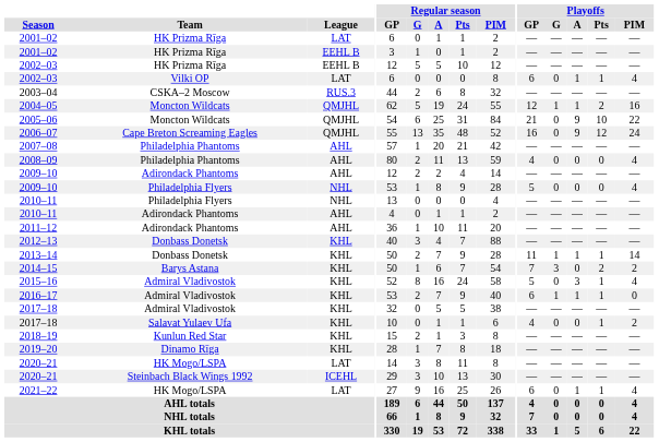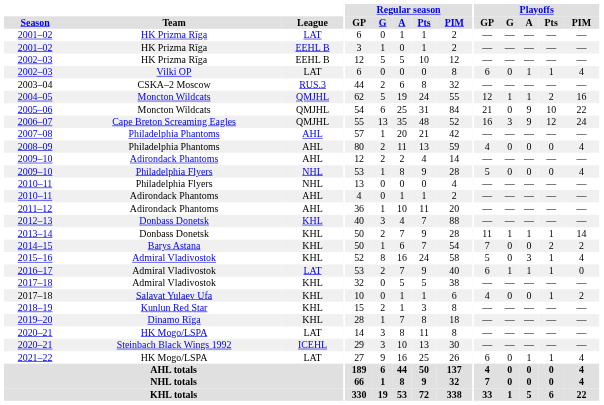 <table border="0" cellpadding="1" cellspacing="0" style="text-align:center; width:60em">
 <tr bgcolor="#e0e0e0">
 <th colspan="3" bgcolor="#ffffff"></th>
 <th rowspan="99" bgcolor="#ffffff"></th>
 <th colspan="5"><a href='#'>Regular season</a></th>
 <th rowspan="99" bgcolor="#ffffff"></th>
 <th colspan="5"><a href='#'>Playoffs</a></th>
 </tr>
 <tr bgcolor="#e0e0e0">
 <th><a href='#'>Season</a></th>
 <th>Team</th>
 <th>League</th>
 <th>GP</th>
 <th><a href='#'>G</a></th>
 <th><a href='#'>A</a></th>
 <th><a href='#'>Pts</a></th>
 <th><a href='#'>PIM</a></th>
 <th>GP</th>
 <th>G</th>
 <th>A</th>
 <th>Pts</th>
 <th>PIM</th>
 </tr>
 <tr>
 <td><a href='#'>2001–02</a></td>
 <td><a href='#'>HK Prizma Rīga</a></td>
 <td><a href='#'>LAT</a></td>
 <td>6</td>
 <td>0</td>
 <td>1</td>
 <td>1</td>
 <td>2</td>
 <td>—</td>
 <td>—</td>
 <td>—</td>
 <td>—</td>
 <td>—</td>
 </tr>
 <tr style="background: #f0f0f0;">
 <td><a href='#'>2001–02</a></td>
 <td>HK Prizma Rīga</td>
 <td><a href='#'>EEHL B</a></td>
 <td>3</td>
 <td>1</td>
 <td>0</td>
 <td>1</td>
 <td>2</td>
 <td>—</td>
 <td>—</td>
 <td>—</td>
 <td>—</td>
 <td>—</td>
 </tr>
 <tr>
 <td><a href='#'>2002–03</a></td>
 <td>HK Prizma Rīga</td>
 <td>EEHL B</td>
 <td>12</td>
 <td>5</td>
 <td>5</td>
 <td>10</td>
 <td>12</td>
 <td>—</td>
 <td>—</td>
 <td>—</td>
 <td>—</td>
 <td>—</td>
 </tr>
 <tr style="background: #f0f0f0;">
 <td><a href='#'>2002–03</a></td>
 <td><a href='#'>Vilki OP</a></td>
 <td>LAT</td>
 <td>6</td>
 <td>0</td>
 <td>0</td>
 <td>0</td>
 <td>8</td>
 <td>6</td>
 <td>0</td>
 <td>1</td>
 <td>1</td>
 <td>4</td>
 </tr>
 <tr>
 <td>2003–04</td>
 <td>CSKA–2 Moscow</td>
 <td><a href='#'>RUS.3</a></td>
 <td>44</td>
 <td>2</td>
 <td>6</td>
 <td>8</td>
 <td>32</td>
 <td>—</td>
 <td>—</td>
 <td>—</td>
 <td>—</td>
 <td>—</td>
 </tr>
 <tr style="background: #f0f0f0;">
 <td><a href='#'>2004–05</a></td>
 <td><a href='#'>Moncton Wildcats</a></td>
 <td><a href='#'>QMJHL</a></td>
 <td>62</td>
 <td>5</td>
 <td>19</td>
 <td>24</td>
 <td>55</td>
 <td>12</td>
 <td>1</td>
 <td>1</td>
 <td>2</td>
 <td>16</td>
 </tr>
 <tr>
 <td><a href='#'>2005–06</a></td>
 <td>Moncton Wildcats</td>
 <td>QMJHL</td>
 <td>54</td>
 <td>6</td>
 <td>25</td>
 <td>31</td>
 <td>84</td>
 <td>21</td>
 <td>0</td>
 <td>9</td>
 <td>10</td>
 <td>22</td>
 </tr>
 <tr style="background: #f0f0f0;">
 <td><a href='#'>2006–07</a></td>
 <td><a href='#'>Cape Breton Screaming Eagles</a></td>
 <td>QMJHL</td>
 <td>55</td>
 <td>13</td>
 <td>35</td>
 <td>48</td>
 <td>52</td>
 <td>16</td>
-<td>0</td>
+<td>3</td>
 <td>9</td>
 <td>12</td>
 <td>24</td>
 </tr>
 <tr>
 <td><a href='#'>2007–08</a></td>
 <td><a href='#'>Philadelphia Phantoms</a></td>
 <td><a href='#'>AHL</a></td>
 <td>57</td>
 <td>1</td>
 <td>20</td>
 <td>21</td>
 <td>42</td>
 <td>—</td>
 <td>—</td>
 <td>—</td>
 <td>—</td>
 <td>—</td>
 </tr>
 <tr style="background: #f0f0f0;">
 <td><a href='#'>2008–09</a></td>
 <td>Philadelphia Phantoms</td>
 <td>AHL</td>
 <td>80</td>
 <td>2</td>
 <td>11</td>
 <td>13</td>
 <td>59</td>
 <td>4</td>
 <td>0</td>
 <td>0</td>
 <td>0</td>
 <td>4</td>
 </tr>
 <tr>
 <td><a href='#'>2009–10</a></td>
 <td><a href='#'>Adirondack Phantoms</a></td>
 <td>AHL</td>
 <td>12</td>
 <td>2</td>
 <td>2</td>
 <td>4</td>
 <td>14</td>
 <td>—</td>
 <td>—</td>
 <td>—</td>
 <td>—</td>
 <td>—</td>
 </tr>
 <tr style="background: #f0f0f0;">
 <td><a href='#'>2009–10</a></td>
 <td><a href='#'>Philadelphia Flyers</a></td>
 <td><a href='#'>NHL</a></td>
 <td>53</td>
 <td>1</td>
 <td>8</td>
 <td>9</td>
 <td>28</td>
 <td>5</td>
 <td>0</td>
 <td>0</td>
 <td>0</td>
 <td>4</td>
 </tr>
 <tr>
 <td><a href='#'>2010–11</a></td>
 <td>Philadelphia Flyers</td>
 <td>NHL</td>
 <td>13</td>
 <td>0</td>
 <td>0</td>
 <td>0</td>
 <td>4</td>
 <td>—</td>
 <td>—</td>
 <td>—</td>
 <td>—</td>
 <td>—</td>
 </tr>
 <tr style="background: #f0f0f0;">
 <td><a href='#'>2010–11</a></td>
 <td>Adirondack Phantoms</td>
 <td>AHL</td>
 <td>4</td>
 <td>0</td>
 <td>1</td>
 <td>1</td>
 <td>2</td>
 <td>—</td>
 <td>—</td>
 <td>—</td>
 <td>—</td>
 <td>—</td>
 </tr>
 <tr>
 <td><a href='#'>2011–12</a></td>
 <td>Adirondack Phantoms</td>
 <td>AHL</td>
 <td>36</td>
 <td>1</td>
 <td>10</td>
 <td>11</td>
 <td>20</td>
 <td>—</td>
 <td>—</td>
 <td>—</td>
 <td>—</td>
 <td>—</td>
 </tr>
 <tr style="background: #f0f0f0;">
 <td><a href='#'>2012–13</a></td>
 <td><a href='#'>Donbass Donetsk</a></td>
 <td><a href='#'>KHL</a></td>
 <td>40</td>
 <td>3</td>
 <td>4</td>
 <td>7</td>
 <td>88</td>
 <td>—</td>
 <td>—</td>
 <td>—</td>
 <td>—</td>
 <td>—</td>
 </tr>
 <tr>
 <td><a href='#'>2013–14</a></td>
 <td>Donbass Donetsk</td>
 <td>KHL</td>
 <td>50</td>
 <td>2</td>
 <td>7</td>
 <td>9</td>
 <td>28</td>
 <td>11</td>
 <td>1</td>
 <td>1</td>
 <td>1</td>
 <td>14</td>
 </tr>
 <tr style="background: #f0f0f0;">
 <td><a href='#'>2014–15</a></td>
 <td><a href='#'>Barys Astana</a></td>
 <td>KHL</td>
 <td>50</td>
 <td>1</td>
 <td>6</td>
 <td>7</td>
 <td>54</td>
 <td>7</td>
-<td>3</td>
+<td>0</td>
 <td>0</td>
 <td>2</td>
 <td>2</td>
 </tr>
 <tr>
 <td><a href='#'>2015–16</a></td>
 <td><a href='#'>Admiral Vladivostok</a></td>
 <td>KHL</td>
 <td>52</td>
 <td>8</td>
 <td>16</td>
 <td>24</td>
 <td>58</td>
 <td>5</td>
 <td>0</td>
 <td>3</td>
 <td>1</td>
 <td>4</td>
 </tr>
 <tr style="background: #f0f0f0;">
 <td><a href='#'>2016–17</a></td>
 <td>Admiral Vladivostok</td>
-<td>KHL</td>
+<td><a href='#'>LAT</a></td>
 <td>53</td>
 <td>2</td>
 <td>7</td>
 <td>9</td>
 <td>40</td>
 <td>6</td>
 <td>1</td>
 <td>1</td>
 <td>1</td>
 <td>0</td>
 </tr>
 <tr>
 <td><a href='#'>2017–18</a></td>
 <td>Admiral Vladivostok</td>
 <td>KHL</td>
 <td>32</td>
 <td>0</td>
 <td>5</td>
 <td>5</td>
 <td>38</td>
 <td>—</td>
 <td>—</td>
 <td>—</td>
 <td>—</td>
 <td>—</td>
 </tr>
 <tr style="background: #f0f0f0;">
 <td>2017–18</td>
 <td><a href='#'>Salavat Yulaev Ufa</a></td>
 <td>KHL</td>
 <td>10</td>
 <td>0</td>
 <td>1</td>
 <td>1</td>
 <td>6</td>
 <td>4</td>
 <td>0</td>
 <td>0</td>
 <td>1</td>
 <td>2</td>
 </tr>
 <tr>
 <td><a href='#'>2018–19</a></td>
 <td><a href='#'>Kunlun Red Star</a></td>
 <td>KHL</td>
 <td>15</td>
 <td>2</td>
 <td>1</td>
 <td>3</td>
 <td>8</td>
 <td>—</td>
 <td>—</td>
 <td>—</td>
 <td>—</td>
 <td>—</td>
 </tr>
 <tr style="background: #f0f0f0;">
 <td><a href='#'>2019–20</a></td>
 <td><a href='#'>Dinamo Rīga</a></td>
 <td>KHL</td>
 <td>28</td>
 <td>1</td>
 <td>7</td>
 <td>8</td>
 <td>18</td>
 <td>—</td>
 <td>—</td>
 <td>—</td>
 <td>—</td>
 <td>—</td>
 </tr>
 <tr>
 <td><a href='#'>2020–21</a></td>
 <td><a href='#'>HK Mogo/LSPA</a></td>
 <td>LAT</td>
 <td>14</td>
 <td>3</td>
 <td>8</td>
 <td>11</td>
 <td>8</td>
 <td>—</td>
 <td>—</td>
 <td>—</td>
 <td>—</td>
 <td>—</td>
 </tr>
 <tr style="background: #f0f0f0;">
 <td><a href='#'>2020–21</a></td>
 <td><a href='#'>Steinbach Black Wings 1992</a></td>
 <td><a href='#'>ICEHL</a></td>
 <td>29</td>
 <td>3</td>
 <td>10</td>
 <td>13</td>
 <td>30</td>
 <td>—</td>
 <td>—</td>
 <td>—</td>
 <td>—</td>
 <td>—</td>
 </tr>
 <tr>
 <td><a href='#'>2021–22</a></td>
 <td>HK Mogo/LSPA</td>
 <td>LAT</td>
 <td>27</td>
 <td>9</td>
 <td>16</td>
 <td>25</td>
 <td>26</td>
 <td>6</td>
 <td>0</td>
 <td>1</td>
 <td>1</td>
 <td>4</td>
 </tr>
 <tr bgcolor="#e0e0e0">
 <th colspan="3">AHL totals</th>
 <th>189</th>
 <th>6</th>
 <th>44</th>
 <th>50</th>
 <th>137</th>
 <th>4</th>
 <th>0</th>
 <th>0</th>
 <th>0</th>
 <th>4</th>
 </tr>
 <tr bgcolor="#e0e0e0">
 <th colspan="3">NHL totals</th>
 <th>66</th>
 <th>1</th>
 <th>8</th>
 <th>9</th>
 <th>32</th>
 <th>7</th>
 <th>0</th>
 <th>0</th>
 <th>0</th>
 <th>4</th>
 </tr>
 <tr bgcolor="#e0e0e0">
 <th colspan="3">KHL totals</th>
 <th>330</th>
 <th>19</th>
 <th>53</th>
 <th>72</th>
 <th>338</th>
 <th>33</th>
 <th>1</th>
 <th>5</th>
 <th>6</th>
 <th>22</th>
 </tr>
 </table>
